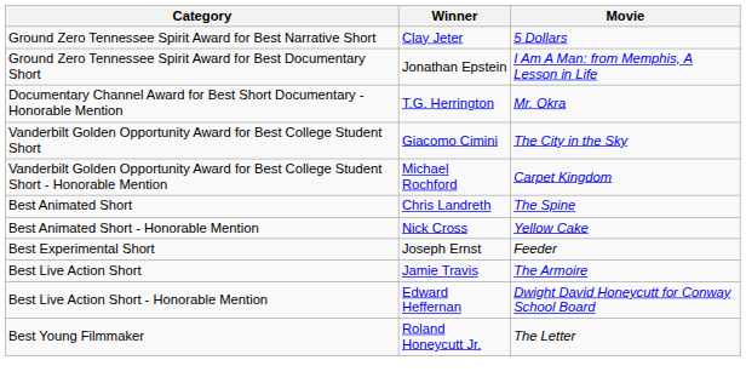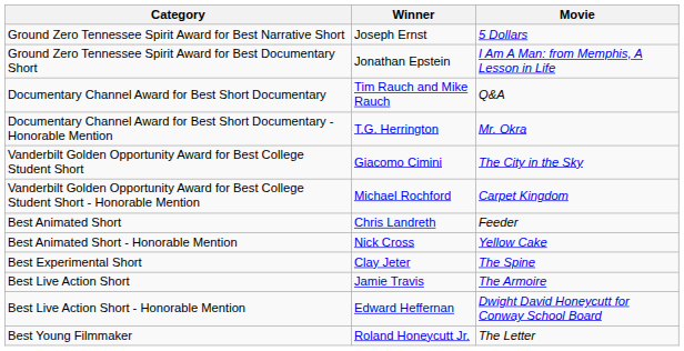 <table class="wikitable">
 <tr>
 <th>Category</th>
 <th>Winner</th>
 <th>Movie</th>
 </tr>
 <tr>
 <td>Ground Zero Tennessee Spirit Award for Best Narrative Short</td>
-<td><a href='#'>Clay Jeter</a></td>
+<td>Joseph Ernst</td>
 <td><a href='#'><em>5 Dollars</em></a></td>
 </tr>
 <tr>
 <td>Ground Zero Tennessee Spirit Award for Best Documentary Short</td>
 <td>Jonathan Epstein</td>
 <td><em><a href='#'>I Am A Man: from Memphis, A Lesson in Life</a></em></td>
+</tr>
+<tr>
+<td>Documentary Channel Award for Best Short Documentary</td>
+<td><a href='#'>Tim Rauch and Mike Rauch</a></td>
+<td><em>Q&A</em></td>
 </tr>
 <tr>
 <td>Documentary Channel Award for Best Short Documentary - Honorable Mention</td>
 <td><a href='#'>T.G. Herrington</a></td>
 <td><em><a href='#'>Mr. Okra</a></em></td>
 </tr>
 <tr>
 <td>Vanderbilt Golden Opportunity Award for Best College Student Short</td>
 <td><a href='#'>Giacomo Cimini</a></td>
 <td><em><a href='#'>The City in the Sky</a></em></td>
 </tr>
 <tr>
 <td>Vanderbilt Golden Opportunity Award for Best College Student Short - Honorable Mention</td>
 <td><a href='#'>Michael Rochford</a></td>
 <td><em><a href='#'>Carpet Kingdom</a></em></td>
 </tr>
 <tr>
 <td>Best Animated Short</td>
 <td><a href='#'>Chris Landreth</a></td>
-<td><em><a href='#'>The Spine</a></em></td>
+<td><em>Feeder</em></td>
 </tr>
 <tr>
 <td>Best Animated Short - Honorable Mention</td>
 <td><a href='#'>Nick Cross</a></td>
 <td><em><a href='#'>Yellow Cake</a></em></td>
 </tr>
 <tr>
 <td>Best Experimental Short</td>
-<td>Joseph Ernst</td>
-<td><em>Feeder</em></td>
+<td><a href='#'>Clay Jeter</a></td>
+<td><em><a href='#'>The Spine</a></em></td>
 </tr>
 <tr>
 <td>Best Live Action Short</td>
 <td><a href='#'>Jamie Travis</a></td>
 <td><em><a href='#'>The Armoire</a></em></td>
 </tr>
 <tr>
 <td>Best Live Action Short - Honorable Mention</td>
 <td><a href='#'>Edward Heffernan</a></td>
 <td><em><a href='#'>Dwight David Honeycutt for Conway School Board</a></em></td>
 </tr>
 <tr>
 <td>Best Young Filmmaker</td>
 <td><a href='#'>Roland Honeycutt Jr.</a></td>
 <td><em>The Letter</em></td>
 </tr>
 </table>
